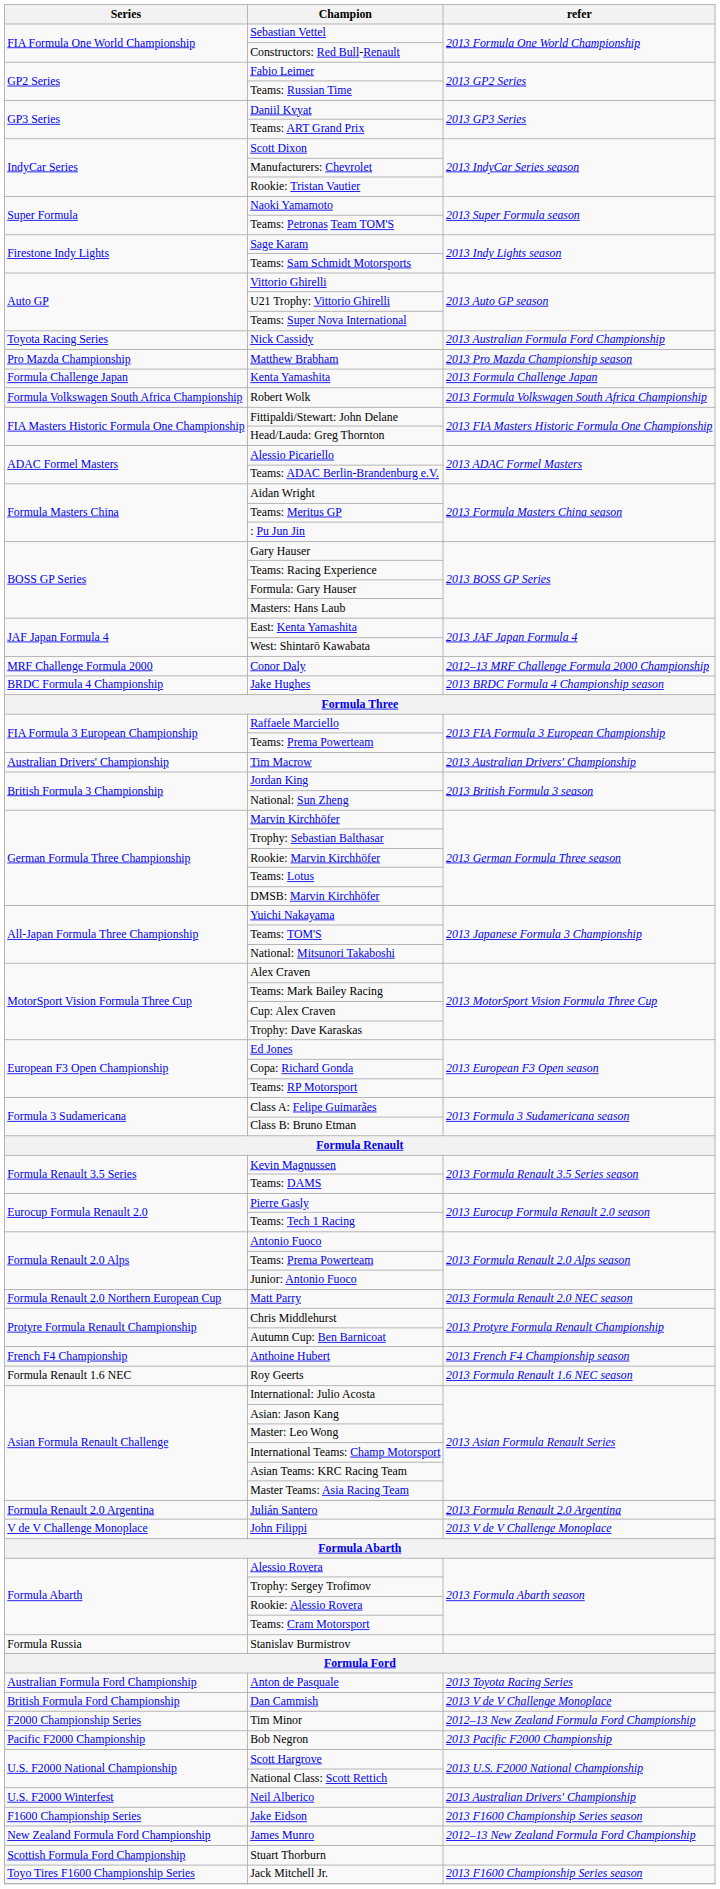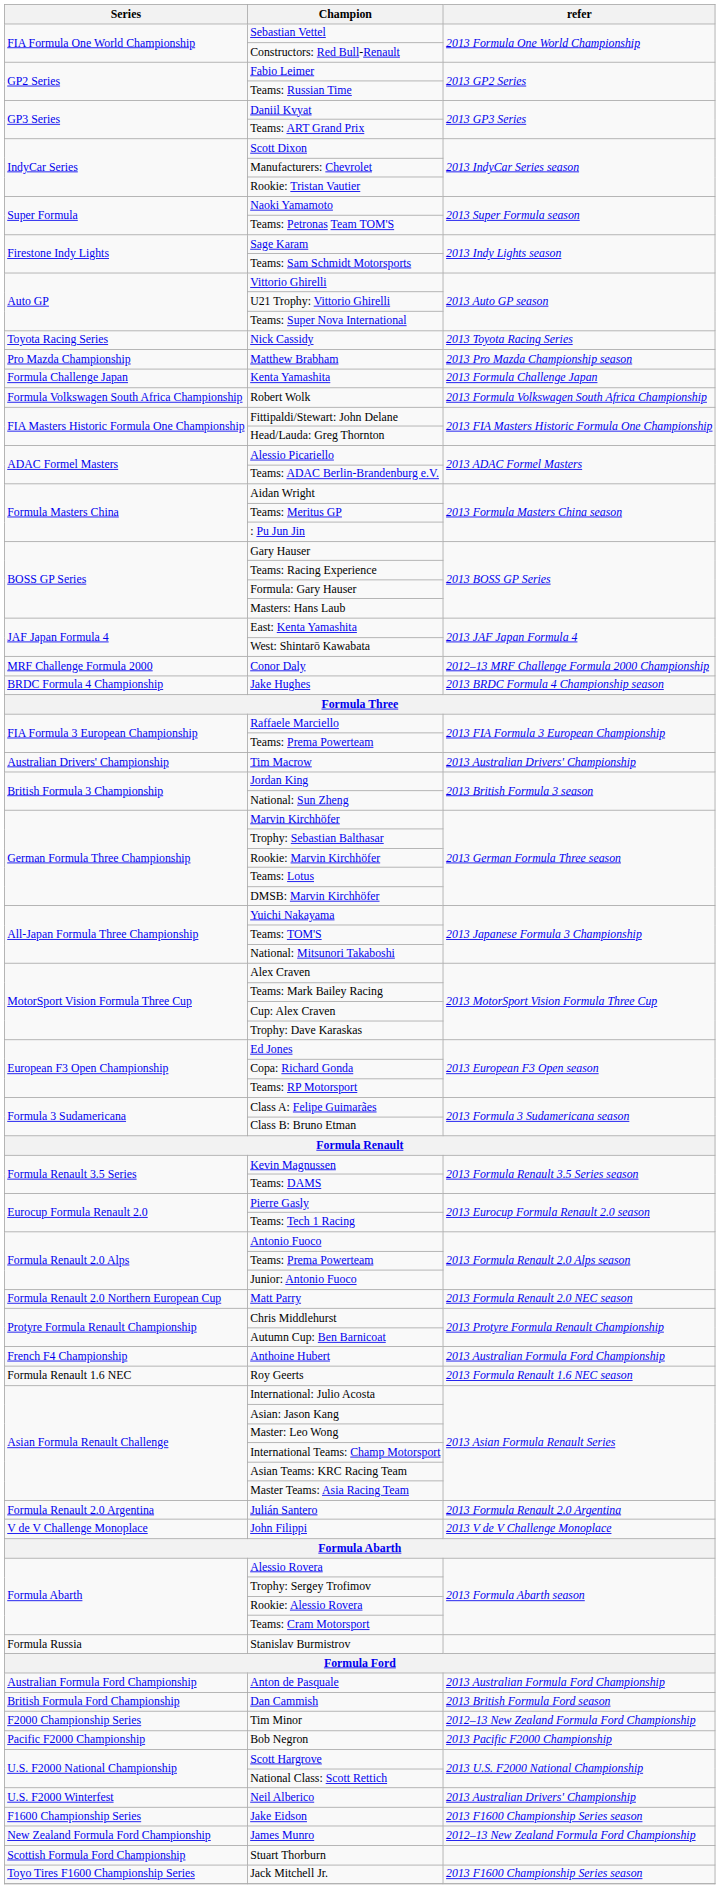 <table class="wikitable" style="font-size: 87%;">
 <tr>
 <th>Series</th>
 <th>Champion</th>
 <th>refer</th>
 </tr>
 <tr>
 <td rowspan=2><a href='#'>FIA Formula One World Championship</a></td>
 <td> <a href='#'>Sebastian Vettel</a></td>
 <td rowspan=2><em><a href='#'>2013 Formula One World Championship</a></em></td>
 </tr>
 <tr>
 <td>Constructors:  <a href='#'>Red Bull</a>-<a href='#'>Renault</a></td>
 </tr>
 <tr>
 <td rowspan=2><a href='#'>GP2 Series</a></td>
 <td> <a href='#'>Fabio Leimer</a></td>
 <td rowspan=2><em><a href='#'>2013 GP2 Series</a></em></td>
 </tr>
 <tr>
 <td>Teams:  <a href='#'>Russian Time</a></td>
 </tr>
 <tr>
 <td rowspan=2><a href='#'>GP3 Series</a></td>
 <td> <a href='#'>Daniil Kvyat</a></td>
 <td rowspan=2><em><a href='#'>2013 GP3 Series</a></em></td>
 </tr>
 <tr>
 <td>Teams:  <a href='#'>ART Grand Prix</a></td>
 </tr>
 <tr>
 <td rowspan=3><a href='#'>IndyCar Series</a></td>
 <td> <a href='#'>Scott Dixon</a></td>
 <td rowspan=3><em><a href='#'>2013 IndyCar Series season</a></em></td>
 </tr>
 <tr>
 <td>Manufacturers:  <a href='#'>Chevrolet</a></td>
 </tr>
 <tr>
 <td>Rookie:  <a href='#'>Tristan Vautier</a></td>
 </tr>
 <tr>
 <td rowspan=2><a href='#'>Super Formula</a></td>
 <td> <a href='#'>Naoki Yamamoto</a></td>
 <td rowspan=2><em><a href='#'>2013 Super Formula season</a></em></td>
 </tr>
 <tr>
 <td>Teams:  <a href='#'>Petronas</a> <a href='#'>Team TOM'S</a></td>
 </tr>
 <tr>
 <td rowspan=2><a href='#'>Firestone Indy Lights</a></td>
 <td> <a href='#'>Sage Karam</a></td>
 <td rowspan=2><em><a href='#'>2013 Indy Lights season</a></em></td>
 </tr>
 <tr>
 <td>Teams:  <a href='#'>Sam Schmidt Motorsports</a></td>
 </tr>
 <tr>
 <td rowspan=3><a href='#'>Auto GP</a></td>
 <td> <a href='#'>Vittorio Ghirelli</a></td>
 <td rowspan=3><em><a href='#'>2013 Auto GP season</a></em></td>
 </tr>
 <tr>
 <td>U21 Trophy:  <a href='#'>Vittorio Ghirelli</a></td>
 </tr>
 <tr>
 <td>Teams:  <a href='#'>Super Nova International</a></td>
 </tr>
 <tr>
 <td><a href='#'>Toyota Racing Series</a></td>
 <td> <a href='#'>Nick Cassidy</a></td>
-<td><em><a href='#'>2013 Australian Formula Ford Championship</a></em></td>
+<td><em><a href='#'>2013 Toyota Racing Series</a></em></td>
 </tr>
 <tr>
 <td><a href='#'>Pro Mazda Championship</a></td>
 <td> <a href='#'>Matthew Brabham</a></td>
 <td><em><a href='#'>2013 Pro Mazda Championship season</a></em></td>
 </tr>
 <tr>
 <td><a href='#'>Formula Challenge Japan</a></td>
 <td> <a href='#'>Kenta Yamashita</a></td>
 <td><em><a href='#'>2013 Formula Challenge Japan</a></em></td>
 </tr>
 <tr>
 <td><a href='#'>Formula Volkswagen South Africa Championship</a></td>
 <td> Robert Wolk</td>
 <td><em><a href='#'>2013 Formula Volkswagen South Africa Championship</a></em></td>
 </tr>
 <tr>
 <td rowspan=2><a href='#'>FIA Masters Historic Formula One Championship</a></td>
 <td>Fittipaldi/Stewart:  John Delane</td>
 <td rowspan=2><em><a href='#'>2013 FIA Masters Historic Formula One Championship</a></em></td>
 </tr>
 <tr>
 <td>Head/Lauda:  Greg Thornton</td>
 </tr>
 <tr>
 <td rowspan=2><a href='#'>ADAC Formel Masters</a></td>
 <td> <a href='#'>Alessio Picariello</a></td>
 <td rowspan=2><em><a href='#'>2013 ADAC Formel Masters</a></em></td>
 </tr>
 <tr>
 <td>Teams:  <a href='#'>ADAC Berlin-Brandenburg e.V.</a></td>
 </tr>
 <tr>
 <td rowspan=3><a href='#'>Formula Masters China</a></td>
 <td> Aidan Wright</td>
 <td rowspan=3><em><a href='#'>2013 Formula Masters China season</a></em></td>
 </tr>
 <tr>
 <td>Teams:  <a href='#'>Meritus GP</a></td>
 </tr>
 <tr>
 <td>:  <a href='#'>Pu Jun Jin</a></td>
 </tr>
 <tr>
 <td rowspan=4><a href='#'>BOSS GP Series</a></td>
 <td> Gary Hauser</td>
 <td rowspan=4><em><a href='#'>2013 BOSS GP Series</a></em></td>
 </tr>
 <tr>
 <td>Teams:  Racing Experience</td>
 </tr>
 <tr>
 <td>Formula:  Gary Hauser</td>
 </tr>
 <tr>
 <td>Masters:  Hans Laub</td>
 </tr>
 <tr>
 <td rowspan=2><a href='#'>JAF Japan Formula 4</a></td>
 <td>East:  <a href='#'>Kenta Yamashita</a></td>
 <td rowspan=2><em><a href='#'>2013 JAF Japan Formula 4</a></em></td>
 </tr>
 <tr>
 <td>West:  Shintarō Kawabata</td>
 </tr>
 <tr>
 <td><a href='#'>MRF Challenge Formula 2000</a></td>
 <td> <a href='#'>Conor Daly</a></td>
 <td><em><a href='#'>2012–13 MRF Challenge Formula 2000 Championship</a></em></td>
 </tr>
 <tr>
 <td><a href='#'>BRDC Formula 4 Championship</a></td>
 <td> <a href='#'>Jake Hughes</a></td>
 <td><em><a href='#'>2013 BRDC Formula 4 Championship season</a></em></td>
 </tr>
 <tr>
 <th colspan=3><a href='#'>Formula Three</a></th>
 </tr>
 <tr>
 <td rowspan=2><a href='#'>FIA Formula 3 European Championship</a></td>
 <td> <a href='#'>Raffaele Marciello</a></td>
 <td rowspan=2><em><a href='#'>2013 FIA Formula 3 European Championship</a></em></td>
 </tr>
 <tr>
 <td>Teams:  <a href='#'>Prema Powerteam</a></td>
 </tr>
 <tr>
 <td><a href='#'>Australian Drivers' Championship</a></td>
 <td> <a href='#'>Tim Macrow</a></td>
 <td><em><a href='#'>2013 Australian Drivers' Championship</a></em></td>
 </tr>
 <tr>
 <td rowspan=2><a href='#'>British Formula 3 Championship</a></td>
 <td> <a href='#'>Jordan King</a></td>
 <td rowspan=2><em><a href='#'>2013 British Formula 3 season</a></em></td>
 </tr>
 <tr>
 <td>National:  <a href='#'>Sun Zheng</a></td>
 </tr>
 <tr>
 <td rowspan=5><a href='#'>German Formula Three Championship</a></td>
 <td> <a href='#'>Marvin Kirchhöfer</a></td>
 <td rowspan=5><em><a href='#'>2013 German Formula Three season</a></em></td>
 </tr>
 <tr>
 <td>Trophy:  <a href='#'>Sebastian Balthasar</a></td>
 </tr>
 <tr>
 <td>Rookie:  <a href='#'>Marvin Kirchhöfer</a></td>
 </tr>
 <tr>
 <td>Teams:  <a href='#'>Lotus</a></td>
 </tr>
 <tr>
 <td>DMSB:  <a href='#'>Marvin Kirchhöfer</a></td>
 </tr>
 <tr>
 <td rowspan=3><a href='#'>All-Japan Formula Three Championship</a></td>
 <td> <a href='#'>Yuichi Nakayama</a></td>
 <td rowspan=3><em><a href='#'>2013 Japanese Formula 3 Championship</a></em></td>
 </tr>
 <tr>
 <td>Teams:  <a href='#'>TOM'S</a></td>
 </tr>
 <tr>
 <td>National:  <a href='#'>Mitsunori Takaboshi</a></td>
 </tr>
 <tr>
 <td rowspan=4><a href='#'>MotorSport Vision Formula Three Cup</a></td>
 <td> Alex Craven</td>
 <td rowspan=4><em><a href='#'>2013 MotorSport Vision Formula Three Cup</a></em></td>
 </tr>
 <tr>
 <td>Teams:  Mark Bailey Racing</td>
 </tr>
 <tr>
 <td>Cup:  Alex Craven</td>
 </tr>
 <tr>
 <td>Trophy:  Dave Karaskas</td>
 </tr>
 <tr>
 <td rowspan=3><a href='#'>European F3 Open Championship</a></td>
 <td> <a href='#'>Ed Jones</a></td>
 <td rowspan=3><em><a href='#'>2013 European F3 Open season</a></em></td>
 </tr>
 <tr>
 <td>Copa:  <a href='#'>Richard Gonda</a></td>
 </tr>
 <tr>
 <td>Teams:  <a href='#'>RP Motorsport</a></td>
 </tr>
 <tr>
 <td rowspan=2><a href='#'>Formula 3 Sudamericana</a></td>
 <td>Class A:  <a href='#'>Felipe Guimarães</a></td>
 <td rowspan=2><em><a href='#'>2013 Formula 3 Sudamericana season</a></em></td>
 </tr>
 <tr>
 <td>Class B:  Bruno Etman</td>
 </tr>
 <tr>
 <th colspan=3><a href='#'>Formula Renault</a></th>
 </tr>
 <tr>
 <td rowspan=2><a href='#'>Formula Renault 3.5 Series</a></td>
 <td> <a href='#'>Kevin Magnussen</a></td>
 <td rowspan=2><em><a href='#'>2013 Formula Renault 3.5 Series season</a></em></td>
 </tr>
 <tr>
 <td>Teams:  <a href='#'>DAMS</a></td>
 </tr>
 <tr>
 <td rowspan=2><a href='#'>Eurocup Formula Renault 2.0</a></td>
 <td> <a href='#'>Pierre Gasly</a></td>
 <td rowspan=2><em><a href='#'>2013 Eurocup Formula Renault 2.0 season</a></em></td>
 </tr>
 <tr>
 <td>Teams:  <a href='#'>Tech 1 Racing</a></td>
 </tr>
 <tr>
 <td rowspan=3><a href='#'>Formula Renault 2.0 Alps</a></td>
 <td> <a href='#'>Antonio Fuoco</a></td>
 <td rowspan=3><em><a href='#'>2013 Formula Renault 2.0 Alps season</a></em></td>
 </tr>
 <tr>
 <td>Teams:  <a href='#'>Prema Powerteam</a></td>
 </tr>
 <tr>
 <td>Junior:  <a href='#'>Antonio Fuoco</a></td>
 </tr>
 <tr>
 <td><a href='#'>Formula Renault 2.0 Northern European Cup</a></td>
 <td> <a href='#'>Matt Parry</a></td>
 <td><em><a href='#'>2013 Formula Renault 2.0 NEC season</a></em></td>
 </tr>
 <tr>
 <td rowspan=2><a href='#'>Protyre Formula Renault Championship</a></td>
 <td> Chris Middlehurst</td>
 <td rowspan=2><em><a href='#'>2013 Protyre Formula Renault Championship</a></em></td>
 </tr>
 <tr>
 <td>Autumn Cup:  <a href='#'>Ben Barnicoat</a></td>
 </tr>
 <tr>
 <td><a href='#'>French F4 Championship</a></td>
 <td> <a href='#'>Anthoine Hubert</a></td>
-<td><em><a href='#'>2013 French F4 Championship season</a></em></td>
+<td><em><a href='#'>2013 Australian Formula Ford Championship</a></em></td>
 </tr>
 <tr>
 <td>Formula Renault 1.6 NEC</td>
 <td> Roy Geerts</td>
 <td><em><a href='#'>2013 Formula Renault 1.6 NEC season</a></em></td>
 </tr>
 <tr>
 <td rowspan=6><a href='#'>Asian Formula Renault Challenge</a></td>
 <td>International:  Julio Acosta</td>
 <td rowspan=6><em><a href='#'>2013 Asian Formula Renault Series</a></em></td>
 </tr>
 <tr>
 <td>Asian:  Jason Kang</td>
 </tr>
 <tr>
 <td>Master:  Leo Wong</td>
 </tr>
 <tr>
 <td>International Teams:  <a href='#'>Champ Motorsport</a></td>
 </tr>
 <tr>
 <td>Asian Teams:  KRC Racing Team</td>
 </tr>
 <tr>
 <td>Master Teams:  <a href='#'>Asia Racing Team</a></td>
 </tr>
 <tr>
 <td><a href='#'>Formula Renault 2.0 Argentina</a></td>
 <td> <a href='#'>Julián Santero</a></td>
 <td><em><a href='#'>2013 Formula Renault 2.0 Argentina</a></em></td>
 </tr>
 <tr>
 <td><a href='#'>V de V Challenge Monoplace</a></td>
 <td> <a href='#'>John Filippi</a></td>
 <td><em><a href='#'>2013 V de V Challenge Monoplace</a></em></td>
 </tr>
 <tr>
 <th colspan=3><a href='#'>Formula Abarth</a></th>
 </tr>
 <tr>
 <td rowspan=4><a href='#'>Formula Abarth</a></td>
 <td> <a href='#'>Alessio Rovera</a></td>
 <td rowspan=4><em><a href='#'>2013 Formula Abarth season</a></em></td>
 </tr>
 <tr>
 <td>Trophy:  Sergey Trofimov</td>
 </tr>
 <tr>
 <td>Rookie:  <a href='#'>Alessio Rovera</a></td>
 </tr>
 <tr>
 <td>Teams:  <a href='#'>Cram Motorsport</a></td>
 </tr>
 <tr>
 <td>Formula Russia</td>
 <td> Stanislav Burmistrov</td>
 <td></td>
 </tr>
 <tr>
 <th colspan=3><a href='#'>Formula Ford</a></th>
 </tr>
 <tr>
 <td><a href='#'>Australian Formula Ford Championship</a></td>
 <td> <a href='#'>Anton de Pasquale</a></td>
-<td><em><a href='#'>2013 Toyota Racing Series</a></em></td>
+<td><em><a href='#'>2013 Australian Formula Ford Championship</a></em></td>
 </tr>
 <tr>
 <td><a href='#'>British Formula Ford Championship</a></td>
 <td> <a href='#'>Dan Cammish</a></td>
-<td><em><a href='#'>2013 V de V Challenge Monoplace</a></em></td>
+<td><em><a href='#'>2013 British Formula Ford season</a></em></td>
 </tr>
 <tr>
 <td><a href='#'>F2000 Championship Series</a></td>
 <td> Tim Minor</td>
 <td><em><a href='#'>2012–13 New Zealand Formula Ford Championship</a></em></td>
 </tr>
 <tr>
 <td><a href='#'>Pacific F2000 Championship</a></td>
 <td> Bob Negron</td>
 <td><em><a href='#'>2013 Pacific F2000 Championship</a></em></td>
 </tr>
 <tr>
 <td rowspan=2><a href='#'>U.S. F2000 National Championship</a></td>
 <td> <a href='#'>Scott Hargrove</a></td>
 <td rowspan=2><em><a href='#'>2013 U.S. F2000 National Championship</a></em></td>
 </tr>
 <tr>
 <td>National Class:  <a href='#'>Scott Rettich</a></td>
 </tr>
 <tr>
 <td><a href='#'>U.S. F2000 Winterfest</a></td>
 <td> <a href='#'>Neil Alberico</a></td>
 <td><em><a href='#'>2013 Australian Drivers' Championship</a></em></td>
 </tr>
 <tr>
 <td><a href='#'>F1600 Championship Series</a></td>
 <td> <a href='#'>Jake Eidson</a></td>
 <td><em><a href='#'>2013 F1600 Championship Series season</a></em></td>
 </tr>
 <tr>
 <td><a href='#'>New Zealand Formula Ford Championship</a></td>
 <td> <a href='#'>James Munro</a></td>
 <td><em><a href='#'>2012–13 New Zealand Formula Ford Championship</a></em></td>
 </tr>
 <tr>
 <td><a href='#'>Scottish Formula Ford Championship</a></td>
 <td> Stuart Thorburn</td>
 <td></td>
 </tr>
 <tr>
 <td><a href='#'>Toyo Tires F1600 Championship Series</a></td>
 <td> Jack Mitchell Jr.</td>
 <td><em><a href='#'>2013 F1600 Championship Series season</a></em></td>
 </tr>
 <tr>
 </tr>
 </table>
